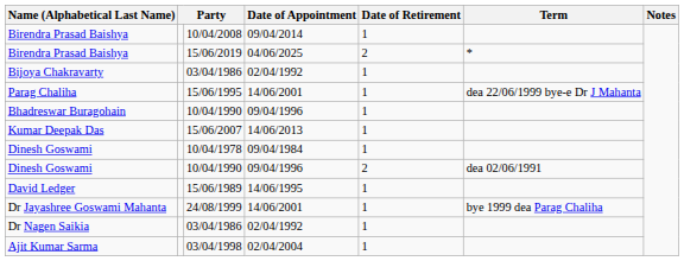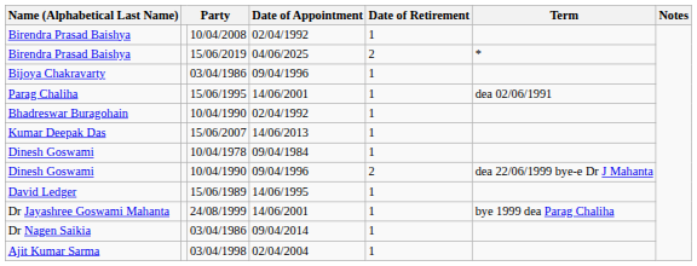 <table class="wikitable sortable">
 <tr>
 <th>Name (Alphabetical Last Name)</th>
 <th colspan=2>Party</th>
 <th>Date of Appointment</th>
 <th>Date of Retirement</th>
 <th>Term</th>
 <th>Notes</th>
 </tr>
 <tr>
 <td><a href='#'>Birendra Prasad Baishya</a></td>
 <td></td>
 <td>10/04/2008</td>
-<td>09/04/2014</td>
+<td>02/04/1992</td>
 <td>1</td>
 <td></td>
 </tr>
 <tr>
 <td><a href='#'>Birendra Prasad Baishya</a></td>
 <td></td>
 <td>15/06/2019</td>
 <td>04/06/2025</td>
 <td>2</td>
 <td>*</td>
 </tr>
 <tr>
 <td><a href='#'>Bijoya Chakravarty</a></td>
 <td></td>
 <td>03/04/1986</td>
-<td>02/04/1992</td>
+<td>09/04/1996</td>
 <td>1</td>
 <td></td>
 </tr>
 <tr>
 <td><a href='#'>Parag Chaliha</a></td>
 <td></td>
 <td>15/06/1995</td>
 <td>14/06/2001</td>
 <td>1</td>
-<td>dea 22/06/1999 bye-e Dr <a href='#'>J Mahanta</a></td>
+<td>dea 02/06/1991</td>
 </tr>
 <tr>
 <td><a href='#'>Bhadreswar Buragohain</a></td>
 <td></td>
 <td>10/04/1990</td>
-<td>09/04/1996</td>
+<td>02/04/1992</td>
 <td>1</td>
 <td></td>
 </tr>
 <tr>
 <td><a href='#'>Kumar Deepak Das</a></td>
 <td></td>
 <td>15/06/2007</td>
 <td>14/06/2013</td>
 <td>1</td>
 <td></td>
 </tr>
 <tr>
 <td><a href='#'>Dinesh Goswami</a></td>
 <td></td>
 <td>10/04/1978</td>
 <td>09/04/1984</td>
 <td>1</td>
 <td></td>
 </tr>
 <tr>
 <td><a href='#'>Dinesh Goswami</a></td>
 <td></td>
 <td>10/04/1990</td>
 <td>09/04/1996</td>
 <td>2</td>
-<td>dea 02/06/1991</td>
+<td>dea 22/06/1999 bye-e Dr <a href='#'>J Mahanta</a></td>
 </tr>
 <tr>
 <td><a href='#'>David Ledger</a></td>
 <td></td>
 <td>15/06/1989</td>
 <td>14/06/1995</td>
 <td>1</td>
 <td></td>
 </tr>
 <tr>
 <td>Dr <a href='#'>Jayashree Goswami Mahanta</a></td>
 <td></td>
 <td>24/08/1999</td>
 <td>14/06/2001</td>
 <td>1</td>
 <td>bye 1999 dea <a href='#'>Parag Chaliha</a></td>
 </tr>
 <tr>
 <td>Dr <a href='#'>Nagen Saikia</a></td>
 <td></td>
 <td>03/04/1986</td>
-<td>02/04/1992</td>
+<td>09/04/2014</td>
 <td>1</td>
 <td></td>
 </tr>
 <tr>
 <td><a href='#'>Ajit Kumar Sarma</a></td>
 <td></td>
 <td>03/04/1998</td>
 <td>02/04/2004</td>
 <td>1</td>
 <td></td>
 </tr>
 </table>
